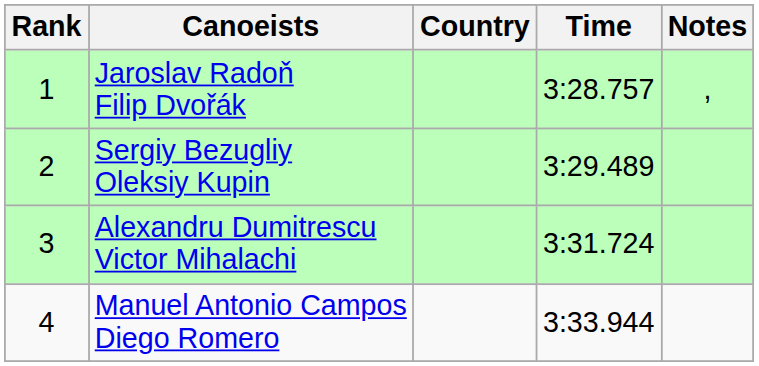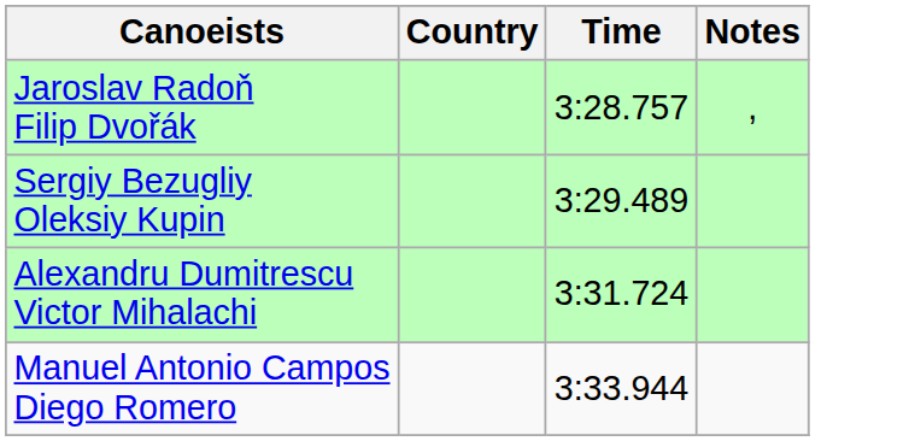 <table class="wikitable" style="text-align:center">
 <tr>
-<th>Rank</th>
 <th>Canoeists</th>
 <th>Country</th>
 <th>Time</th>
 <th>Notes</th>
 </tr>
 <tr bgcolor=bbffbb>
-<td>1</td>
 <td align="left"><a href='#'>Jaroslav Radoň</a><br><a href='#'>Filip Dvořák</a></td>
 <td align="left"></td>
 <td>3:28.757</td>
 <td>, <strong></strong></td>
 </tr>
 <tr bgcolor=bbffbb>
-<td>2</td>
 <td align="left"><a href='#'>Sergiy Bezugliy</a><br><a href='#'>Oleksiy Kupin</a></td>
 <td align="left"></td>
 <td>3:29.489</td>
 <td></td>
 </tr>
 <tr bgcolor=bbffbb>
-<td>3</td>
 <td align="left"><a href='#'>Alexandru Dumitrescu</a><br><a href='#'>Victor Mihalachi</a></td>
 <td align="left"></td>
 <td>3:31.724</td>
 <td></td>
 </tr>
 <tr>
-<td>4</td>
 <td align="left"><a href='#'>Manuel Antonio Campos</a><br><a href='#'>Diego Romero</a></td>
 <td align="left"></td>
 <td>3:33.944</td>
 <td></td>
 </tr>
 </table>
